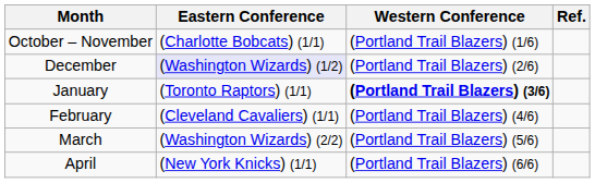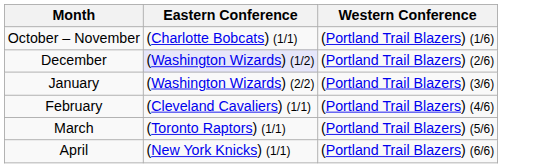 <table class="wikitable sortable" border="1">
 <tr>
 <th>Month</th>
 <th>Eastern Conference</th>
 <th>Western Conference</th>
-<th class=unsortable>Ref.</th>
 </tr>
 <tr>
 <td align=center>October – November</td>
 <td> (<a href='#'>Charlotte Bobcats</a>) <small>(1/1)</small></td>
 <td> (<a href='#'>Portland Trail Blazers</a>) <small>(1/6)</small></td>
-<td align=center></td>
 </tr>
 <tr>
 <td align=center>December</td>
 <td style="background: lavender;"> (<a href='#'>Washington Wizards</a>) <small>(1/2)</small></td>
 <td> (<a href='#'>Portland Trail Blazers</a>) <small>(2/6)</small></td>
-<td align=center></td>
 </tr>
 <tr>
 <td align=center>January</td>
-<td> (<a href='#'>Toronto Raptors</a>) <small>(1/1)</small></td>
-<td><strong> (<a href='#'>Portland Trail Blazers</a>) <small>(3/6)</small></strong></td>
-<td align=center></td>
+<td> (<a href='#'>Washington Wizards</a>) <small>(2/2)</small></td>
+<td> (<a href='#'>Portland Trail Blazers</a>) <small>(3/6)</small></td>
 </tr>
 <tr>
 <td align=center>February</td>
 <td> (<a href='#'>Cleveland Cavaliers</a>) <small>(1/1)</small></td>
 <td> (<a href='#'>Portland Trail Blazers</a>) <small>(4/6)</small></td>
-<td align=center></td>
 </tr>
 <tr>
 <td align=center>March</td>
-<td> (<a href='#'>Washington Wizards</a>) <small>(2/2)</small></td>
+<td> (<a href='#'>Toronto Raptors</a>) <small>(1/1)</small></td>
 <td> (<a href='#'>Portland Trail Blazers</a>) <small>(5/6)</small></td>
-<td align=center></td>
 </tr>
 <tr>
 <td align=center>April</td>
 <td> (<a href='#'>New York Knicks</a>) <small>(1/1)</small></td>
 <td> (<a href='#'>Portland Trail Blazers</a>) <small>(6/6)</small></td>
-<td align=center></td>
 </tr>
 </table>
